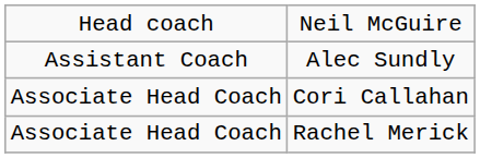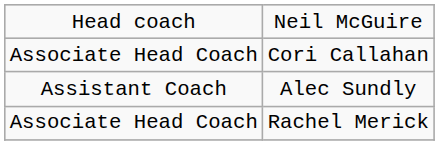 <table class="wikitable" style="text-align:center;">
 <tr>
 <td>Head coach</td>
 <td>Neil McGuire</td>
+</tr>
+<tr>
+<td>Associate Head Coach</td>
+<td>Cori Callahan</td>
 </tr>
 <tr>
 <td>Assistant Coach</td>
 <td>Alec Sundly</td>
 </tr>
 <tr>
 <td>Associate Head Coach</td>
-<td>Cori Callahan</td>
-</tr>
-<tr>
-<td>Associate Head Coach</td>
 <td>Rachel Merick</td>
 </tr>
 </table>
